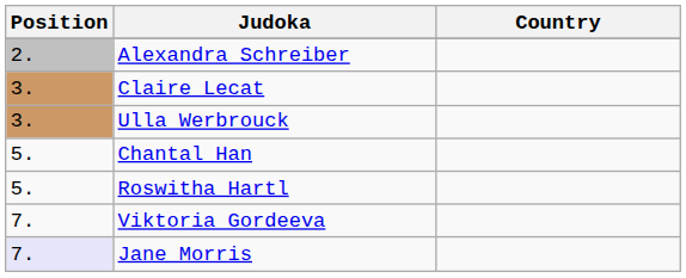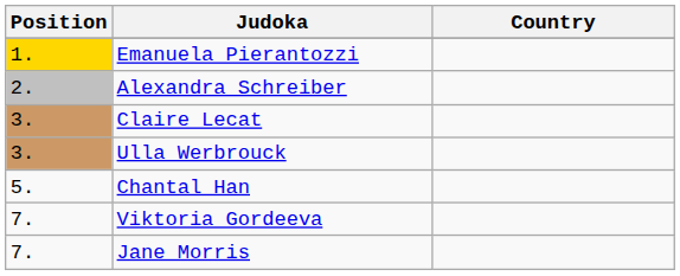 <table class="wikitable">
 <tr>
 <th width="10">Position</th>
 <th width="200">Judoka</th>
 <th width="150">Country</th>
 </tr>
 <tr>
+</tr>
+<tr>
+<td style="background-color:gold">1.</td>
+<td><a href='#'>Emanuela Pierantozzi</a></td>
+<td></td>
 </tr>
 <tr>
 <td style="background-color:silver">2.</td>
 <td><a href='#'>Alexandra Schreiber</a></td>
 <td></td>
 </tr>
 <tr>
 <td style="background-color:#CC9966">3.</td>
 <td><a href='#'>Claire Lecat</a></td>
 <td></td>
 </tr>
 <tr>
 <td style="background-color:#CC9966">3.</td>
 <td><a href='#'>Ulla Werbrouck</a></td>
 <td></td>
 </tr>
 <tr>
 <td>5.</td>
 <td><a href='#'>Chantal Han</a></td>
 <td></td>
 </tr>
 <tr>
-<td>5.</td>
-<td><a href='#'>Roswitha Hartl</a></td>
-<td></td>
-</tr>
-<tr>
 <td>7.</td>
 <td><a href='#'>Viktoria Gordeeva</a></td>
 <td></td>
 </tr>
 <tr>
-<td style="background: lavender;">7.</td>
+<td>7.</td>
 <td><a href='#'>Jane Morris</a></td>
 <td></td>
 </tr>
 </table>
